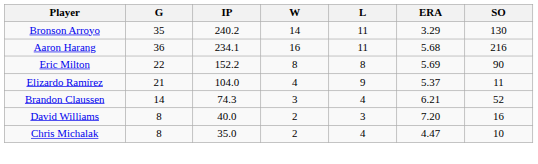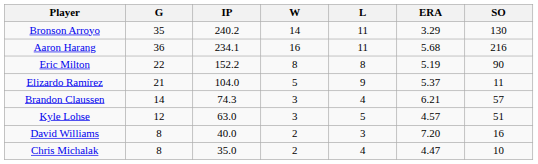 <table class="wikitable sortable">
 <tr>
 <th bgcolor="#DDDDFF" width="16%">Player</th>
 <th bgcolor="#DDDDFF" width="9%">G</th>
 <th bgcolor="#DDDDFF" width="9%">IP</th>
 <th bgcolor="#DDDDFF" width="9%">W</th>
 <th bgcolor="#DDDDFF" width="9%">L</th>
 <th bgcolor="#DDDDFF" width="9%">ERA</th>
 <th bgcolor="#DDDDFF" width="9%">SO</th>
 </tr>
 <tr align="center">
 <td><a href='#'>Bronson Arroyo</a></td>
 <td>35</td>
 <td>240.2</td>
 <td>14</td>
 <td>11</td>
 <td>3.29</td>
 <td>130</td>
 </tr>
 <tr align=center>
 <td><a href='#'>Aaron Harang</a></td>
 <td>36</td>
 <td>234.1</td>
 <td>16</td>
 <td>11</td>
 <td>5.68</td>
 <td>216</td>
 </tr>
 <tr align=center>
 <td><a href='#'>Eric Milton</a></td>
 <td>22</td>
 <td>152.2</td>
 <td>8</td>
 <td>8</td>
-<td>5.69</td>
+<td>5.19</td>
 <td>90</td>
 </tr>
 <tr align=center>
 <td><a href='#'>Elizardo Ramírez</a></td>
 <td>21</td>
 <td>104.0</td>
-<td>4</td>
+<td>5</td>
 <td>9</td>
 <td>5.37</td>
 <td>11</td>
 </tr>
 <tr align=center>
 <td><a href='#'>Brandon Claussen</a></td>
 <td>14</td>
 <td>74.3</td>
 <td>3</td>
 <td>4</td>
 <td>6.21</td>
-<td>52</td>
+<td>57</td>
+</tr>
+<tr align=center>
+<td><a href='#'>Kyle Lohse</a></td>
+<td>12</td>
+<td>63.0</td>
+<td>3</td>
+<td>5</td>
+<td>4.57</td>
+<td>51</td>
 </tr>
 <tr align=center>
 <td><a href='#'>David Williams</a></td>
 <td>8</td>
 <td>40.0</td>
 <td>2</td>
 <td>3</td>
 <td>7.20</td>
 <td>16</td>
 </tr>
 <tr align=center>
 <td><a href='#'>Chris Michalak</a></td>
 <td>8</td>
 <td>35.0</td>
 <td>2</td>
 <td>4</td>
 <td>4.47</td>
 <td>10</td>
 </tr>
 </table>
